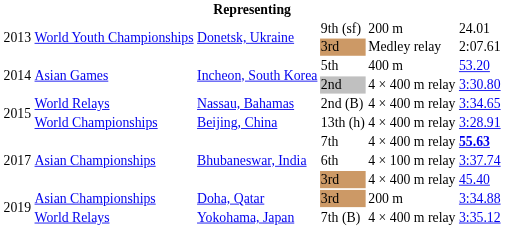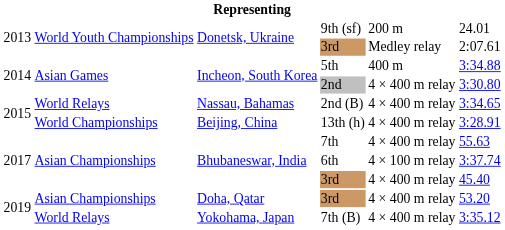 <table>
 <tr>
 <th colspan="6">Representing </th>
 </tr>
 <tr>
 <td rowspan=2>2013</td>
 <td rowspan=2><a href='#'>World Youth Championships</a></td>
 <td rowspan=2><a href='#'>Donetsk, Ukraine</a></td>
 <td>9th (sf)</td>
 <td>200 m</td>
 <td>24.01</td>
 </tr>
 <tr>
 <td bgcolor=cc9966>3rd</td>
 <td>Medley relay</td>
 <td>2:07.61</td>
 </tr>
 <tr>
 <td rowspan=2>2014</td>
 <td rowspan=2><a href='#'>Asian Games</a></td>
 <td rowspan=2><a href='#'>Incheon, South Korea</a></td>
 <td>5th</td>
 <td>400 m</td>
-<td><a href='#'>53.20</a></td>
+<td><a href='#'>3:34.88</a></td>
 </tr>
 <tr>
 <td bgcolor=silver>2nd</td>
 <td>4 × 400 m relay</td>
 <td><a href='#'>3:30.80</a></td>
 </tr>
 <tr>
 <td rowspan=2>2015</td>
 <td><a href='#'>World Relays</a></td>
 <td><a href='#'>Nassau, Bahamas</a></td>
 <td>2nd (B)</td>
 <td>4 × 400 m relay</td>
 <td><a href='#'>3:34.65</a></td>
 </tr>
 <tr>
 <td><a href='#'>World Championships</a></td>
 <td><a href='#'>Beijing, China</a></td>
 <td>13th (h)</td>
 <td>4 × 400 m relay</td>
 <td><a href='#'>3:28.91</a></td>
 </tr>
 <tr>
 <td rowspan=3>2017</td>
 <td rowspan=3><a href='#'>Asian Championships</a></td>
 <td rowspan=3><a href='#'>Bhubaneswar, India</a></td>
 <td>7th</td>
 <td>4 × 400 m relay</td>
-<td><strong><a href='#'>55.63</a></strong></td>
+<td><a href='#'>55.63</a></td>
 </tr>
 <tr>
 <td>6th</td>
 <td>4 × 100 m relay</td>
 <td><a href='#'>3:37.74</a></td>
 </tr>
 <tr>
 <td bgcolor=cc9966>3rd</td>
 <td>4 × 400 m relay</td>
 <td><a href='#'>45.40</a></td>
 </tr>
 <tr>
 <td rowspan=2>2019</td>
 <td><a href='#'>Asian Championships</a></td>
 <td><a href='#'>Doha, Qatar</a></td>
 <td bgcolor=cc9966>3rd</td>
-<td>200 m</td>
-<td><a href='#'>3:34.88</a></td>
+<td>4 × 400 m relay</td>
+<td><a href='#'>53.20</a></td>
 </tr>
 <tr>
 <td><a href='#'>World Relays</a></td>
 <td><a href='#'>Yokohama, Japan</a></td>
 <td>7th (B)</td>
 <td>4 × 400 m relay</td>
 <td><a href='#'>3:35.12</a></td>
 </tr>
 </table>
